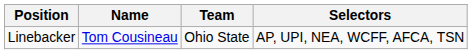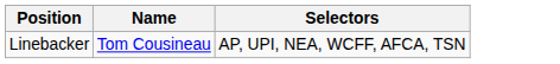 <table class="wikitable" style="font-size: 90%">
 <tr>
 <th>Position</th>
 <th>Name</th>
-<th>Team</th>
 <th>Selectors</th>
 </tr>
 <tr>
 <td>Linebacker</td>
 <td><a href='#'>Tom Cousineau</a></td>
-<td>Ohio State</td>
 <td>AP, UPI, NEA, WCFF, AFCA, TSN</td>
 </tr>
 </table>
